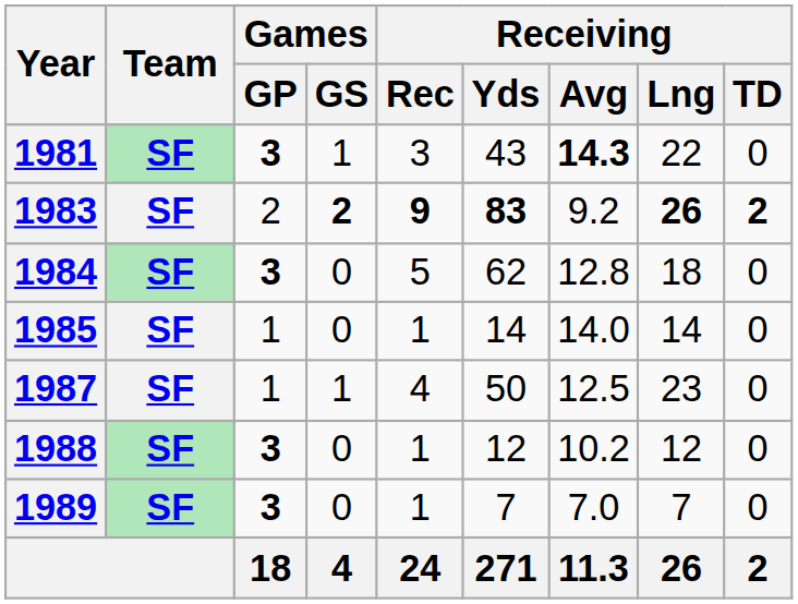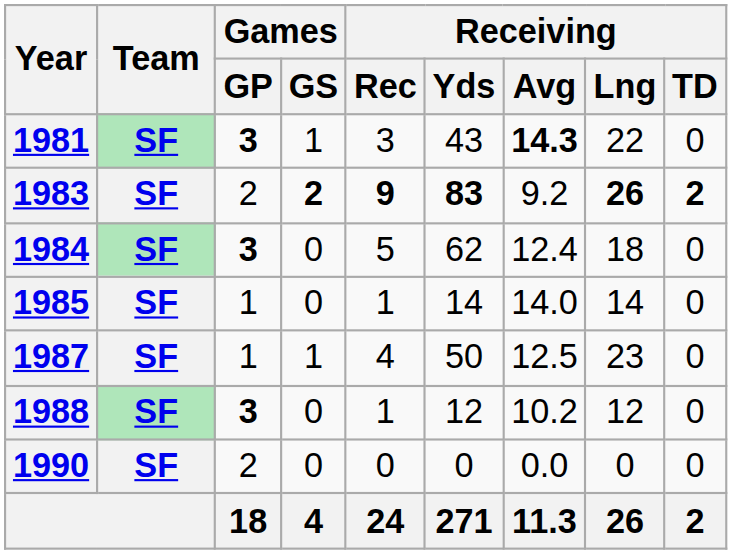 <table class="wikitable" style="text-align:center">
 <tr>
 <th rowspan="2">Year</th>
 <th rowspan="2">Team</th>
 <th colspan="2">Games</th>
 <th colspan="5">Receiving</th>
 </tr>
 <tr>
 <th>GP</th>
 <th>GS</th>
 <th>Rec</th>
 <th>Yds</th>
 <th>Avg</th>
 <th>Lng</th>
 <th>TD</th>
 </tr>
 <tr>
 <th><a href='#'>1981</a></th>
 <th style="background:#afe6ba; width:3em;"><a href='#'>SF</a></th>
 <td><strong>3</strong></td>
 <td>1</td>
 <td>3</td>
 <td>43</td>
 <td><strong>14.3</strong></td>
 <td>22</td>
 <td>0</td>
 </tr>
 <tr>
 <th><a href='#'>1983</a></th>
 <th><a href='#'>SF</a></th>
 <td>2</td>
 <td><strong>2</strong></td>
 <td><strong>9</strong></td>
 <td><strong>83</strong></td>
 <td>9.2</td>
 <td><strong>26</strong></td>
 <td><strong>2</strong></td>
 </tr>
 <tr>
 <th><a href='#'>1984</a></th>
 <th style="background:#afe6ba; width:3em;"><a href='#'>SF</a></th>
 <td><strong>3</strong></td>
 <td>0</td>
 <td>5</td>
 <td>62</td>
-<td>12.8</td>
+<td>12.4</td>
 <td>18</td>
 <td>0</td>
 </tr>
 <tr>
 <th><a href='#'>1985</a></th>
 <th><a href='#'>SF</a></th>
 <td>1</td>
 <td>0</td>
 <td>1</td>
 <td>14</td>
 <td>14.0</td>
 <td>14</td>
 <td>0</td>
 </tr>
 <tr>
 <th><a href='#'>1987</a></th>
 <th><a href='#'>SF</a></th>
 <td>1</td>
 <td>1</td>
 <td>4</td>
 <td>50</td>
 <td>12.5</td>
 <td>23</td>
 <td>0</td>
 </tr>
 <tr>
 <th><a href='#'>1988</a></th>
 <th style="background:#afe6ba; width:3em;"><a href='#'>SF</a></th>
 <td><strong>3</strong></td>
 <td>0</td>
 <td>1</td>
 <td>12</td>
 <td>10.2</td>
 <td>12</td>
 <td>0</td>
 </tr>
 <tr>
-<th><a href='#'>1989</a></th>
-<th style="background:#afe6ba; width:3em;"><a href='#'>SF</a></th>
-<td><strong>3</strong></td>
+<th><a href='#'>1990</a></th>
+<th><a href='#'>SF</a></th>
+<td>2</td>
 <td>0</td>
-<td>1</td>
-<td>7</td>
-<td>7.0</td>
-<td>7</td>
+<td>0</td>
+<td>0</td>
+<td>0.0</td>
+<td>0</td>
 <td>0</td>
 </tr>
 <tr>
 <th colspan="2"></th>
 <th>18</th>
 <th>4</th>
 <th>24</th>
 <th>271</th>
 <th>11.3</th>
 <th>26</th>
 <th>2</th>
 </tr>
 </table>
